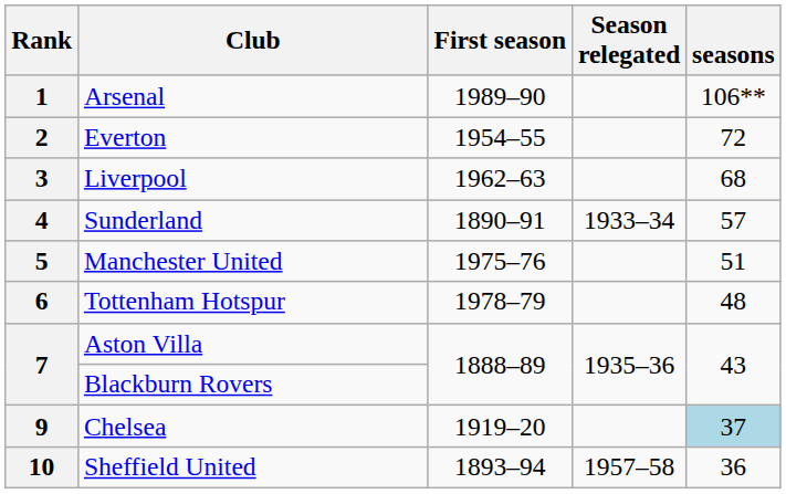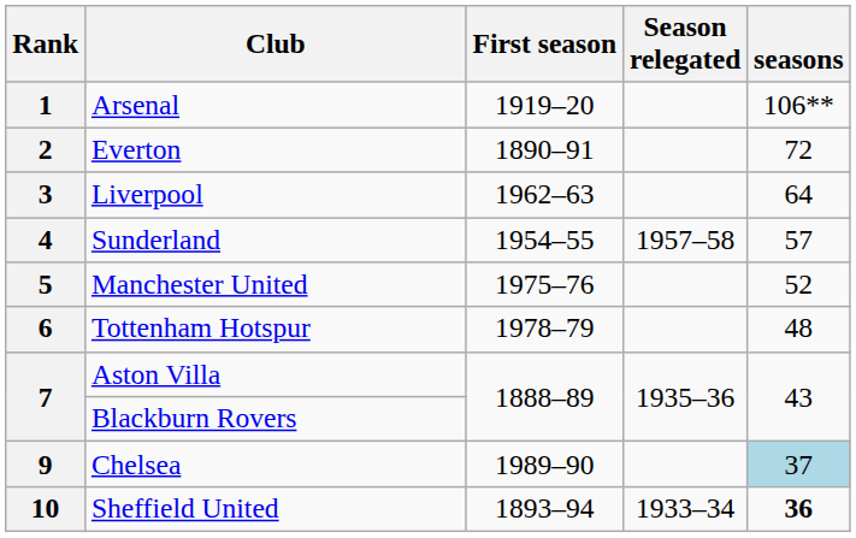 <table class="wikitable" style="text-align:center;">
 <tr>
 <th scope="col">Rank</th>
 <th scope="col" style="width:13em;">Club</th>
 <th scope="col">First season</th>
 <th scope="col">Season<br>relegated</th>
 <th scope="col"><br>seasons</th>
 </tr>
 <tr>
 <th scope="row">1</th>
 <td style="text-align:left;"><a href='#'>Arsenal</a></td>
-<td>1989–90</td>
+<td>1919–20</td>
 <td></td>
 <td>106**</td>
 </tr>
 <tr>
 <th scope="row">2</th>
 <td style="text-align:left;"><a href='#'>Everton</a></td>
-<td>1954–55</td>
+<td>1890–91</td>
 <td></td>
 <td>72</td>
 </tr>
 <tr>
 <th scope="row">3</th>
 <td style="text-align:left;"><a href='#'>Liverpool</a></td>
 <td>1962–63</td>
 <td></td>
-<td>68</td>
+<td>64</td>
 </tr>
 <tr>
 <th scope="row">4</th>
 <td style="text-align:left;"><a href='#'>Sunderland</a></td>
-<td>1890–91</td>
-<td>1933–34</td>
+<td>1954–55</td>
+<td>1957–58</td>
 <td>57</td>
 </tr>
 <tr>
 <th scope="row">5</th>
 <td style="text-align:left;"><a href='#'>Manchester United</a></td>
 <td>1975–76</td>
 <td></td>
-<td>51</td>
+<td>52</td>
 </tr>
 <tr>
 <th scope="row">6</th>
 <td style="text-align:left;"><a href='#'>Tottenham Hotspur</a></td>
 <td>1978–79</td>
 <td></td>
 <td>48</td>
 </tr>
 <tr>
 <th rowspan="2" scope="row">7</th>
 <td style="text-align:left;"><a href='#'>Aston Villa</a></td>
 <td rowspan="2">1888–89</td>
 <td rowspan="2">1935–36</td>
 <td rowspan="2">43</td>
 </tr>
 <tr>
 <td style="text-align:left;"><a href='#'>Blackburn Rovers</a></td>
 </tr>
 <tr>
 <th scope="row">9</th>
 <td style="text-align:left;"><a href='#'>Chelsea</a></td>
-<td>1919–20</td>
+<td>1989–90</td>
 <td></td>
 <td style="background: lightblue;">37</td>
 </tr>
 <tr>
 <th scope="row">10</th>
 <td style="text-align:left;"><a href='#'>Sheffield United</a></td>
 <td>1893–94</td>
-<td>1957–58</td>
-<td>36</td>
+<td>1933–34</td>
+<td><strong>36</strong></td>
 </tr>
 </table>
